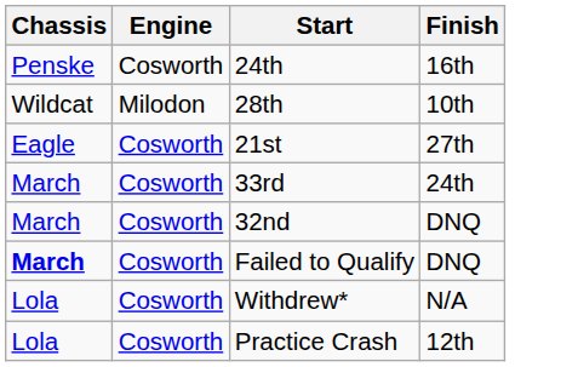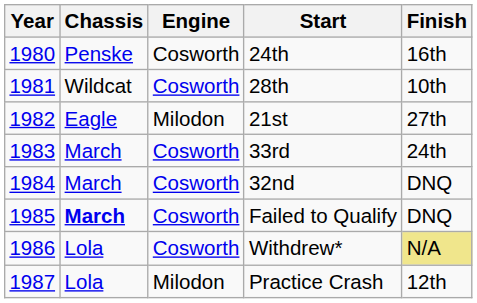 <table class="wikitable" style="font-size: 95%;">
 <tr>
+<th>Year</th>
 <th>Chassis</th>
 <th>Engine</th>
 <th>Start</th>
 <th>Finish</th>
 </tr>
 <tr>
+<td><a href='#'>1980</a></td>
 <td><a href='#'>Penske</a></td>
 <td>Cosworth</td>
 <td>24th</td>
 <td>16th</td>
 </tr>
 <tr>
+<td><a href='#'>1981</a></td>
 <td>Wildcat</td>
-<td>Milodon</td>
+<td><a href='#'>Cosworth</a></td>
 <td>28th</td>
 <td>10th</td>
 </tr>
 <tr>
+<td><a href='#'>1982</a></td>
 <td><a href='#'>Eagle</a></td>
-<td><a href='#'>Cosworth</a></td>
+<td>Milodon</td>
 <td>21st</td>
 <td>27th</td>
 </tr>
 <tr>
+<td><a href='#'>1983</a></td>
 <td><a href='#'>March</a></td>
 <td><a href='#'>Cosworth</a></td>
 <td>33rd</td>
 <td>24th</td>
 </tr>
 <tr>
+<td><a href='#'>1984</a></td>
 <td><a href='#'>March</a></td>
 <td><a href='#'>Cosworth</a></td>
 <td>32nd</td>
 <td>DNQ</td>
 </tr>
 <tr>
+<td><a href='#'>1985</a></td>
 <td><strong><a href='#'>March</a></strong></td>
 <td><a href='#'>Cosworth</a></td>
 <td>Failed to Qualify</td>
 <td>DNQ</td>
 </tr>
 <tr>
+<td><a href='#'>1986</a></td>
 <td><a href='#'>Lola</a></td>
 <td><a href='#'>Cosworth</a></td>
 <td>Withdrew*</td>
-<td>N/A</td>
+<td style="background: khaki;">N/A</td>
 </tr>
 <tr>
+<td><a href='#'>1987</a></td>
 <td><a href='#'>Lola</a></td>
-<td><a href='#'>Cosworth</a></td>
+<td>Milodon</td>
 <td>Practice Crash</td>
 <td>12th</td>
 </tr>
 </table>
